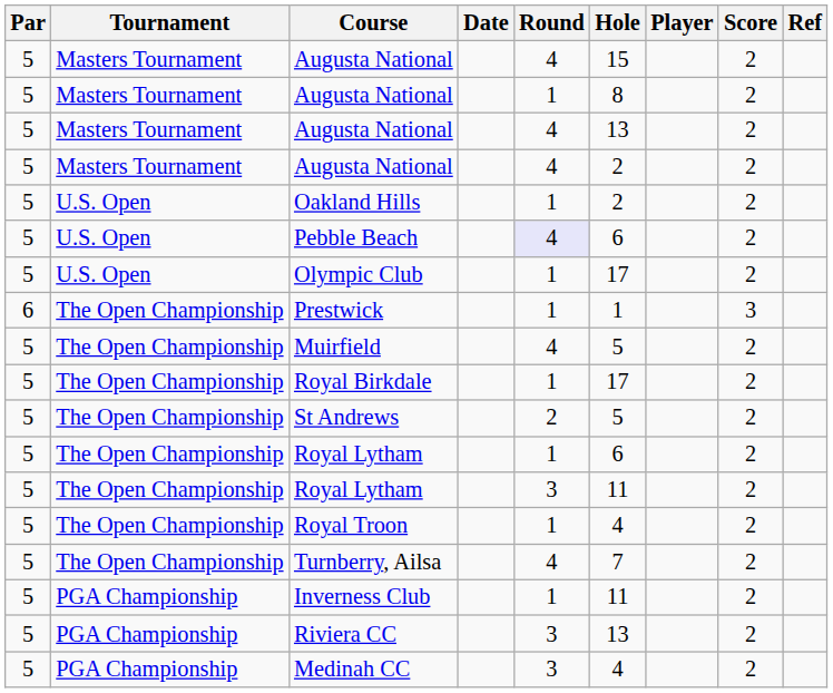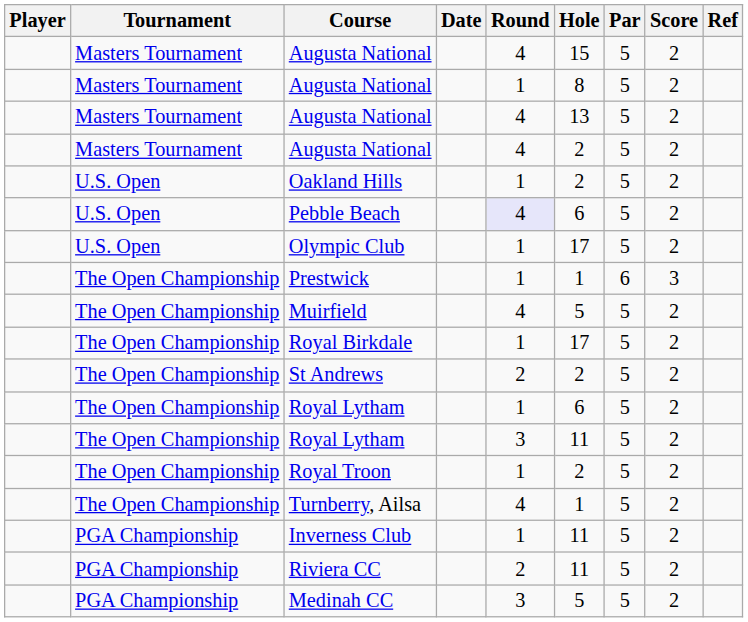 <table class="sortable wikitable">
 <tr>
-<th>Par</th>
+<th>Player</th>
 <th>Tournament</th>
 <th>Course</th>
 <th>Date</th>
 <th>Round</th>
 <th>Hole</th>
-<th>Player</th>
+<th>Par</th>
 <th>Score</th>
 <th>Ref</th>
 </tr>
 <tr>
-<td align=center>5</td>
+<td></td>
 <td><a href='#'>Masters Tournament</a></td>
 <td><a href='#'>Augusta National</a></td>
 <td></td>
 <td align=center>4</td>
 <td align=center>15</td>
-<td></td>
+<td align=center>5</td>
 <td align=center>2</td>
 <td></td>
 </tr>
 <tr>
-<td align=center>5</td>
+<td></td>
 <td><a href='#'>Masters Tournament</a></td>
 <td><a href='#'>Augusta National</a></td>
 <td></td>
 <td align=center>1</td>
 <td align=center>8</td>
-<td></td>
+<td align=center>5</td>
 <td align=center>2</td>
 <td></td>
 </tr>
 <tr>
-<td align=center>5</td>
+<td></td>
 <td><a href='#'>Masters Tournament</a></td>
 <td><a href='#'>Augusta National</a></td>
 <td></td>
 <td align=center>4</td>
 <td align=center>13</td>
-<td></td>
+<td align=center>5</td>
 <td align=center>2</td>
 <td></td>
 </tr>
 <tr>
-<td align=center>5</td>
+<td></td>
 <td><a href='#'>Masters Tournament</a></td>
 <td><a href='#'>Augusta National</a></td>
 <td></td>
 <td align=center>4</td>
 <td align=center>2</td>
-<td></td>
+<td align=center>5</td>
 <td align=center>2</td>
 <td></td>
 </tr>
 <tr>
-<td align=center>5</td>
+<td></td>
 <td><a href='#'>U.S. Open</a></td>
 <td><a href='#'>Oakland Hills</a></td>
 <td></td>
 <td align=center>1</td>
 <td align=center>2</td>
-<td></td>
+<td align=center>5</td>
 <td align=center>2</td>
 <td></td>
 </tr>
 <tr>
-<td align=center>5</td>
+<td></td>
 <td><a href='#'>U.S. Open</a></td>
 <td><a href='#'>Pebble Beach</a></td>
 <td></td>
 <td align=center style="background: lavender;">4</td>
 <td align=center>6</td>
-<td></td>
+<td align=center>5</td>
 <td align=center>2</td>
 <td></td>
 </tr>
 <tr>
-<td align=center>5</td>
+<td></td>
 <td><a href='#'>U.S. Open</a></td>
 <td><a href='#'>Olympic Club</a></td>
 <td></td>
 <td align=center>1</td>
 <td align=center>17</td>
-<td></td>
+<td align=center>5</td>
 <td align=center>2</td>
 <td></td>
 </tr>
 <tr>
-<td align=center>6</td>
+<td></td>
 <td><a href='#'>The Open Championship</a></td>
 <td><a href='#'>Prestwick</a></td>
 <td></td>
 <td align=center>1</td>
 <td align=center>1</td>
-<td></td>
+<td align=center>6</td>
 <td align=center>3</td>
 <td></td>
 </tr>
 <tr>
-<td align=center>5</td>
+<td></td>
 <td><a href='#'>The Open Championship</a></td>
 <td><a href='#'>Muirfield</a></td>
 <td></td>
 <td align=center>4</td>
 <td align=center>5</td>
-<td></td>
+<td align=center>5</td>
 <td align=center>2</td>
 <td></td>
 </tr>
 <tr>
-<td align=center>5</td>
+<td></td>
 <td><a href='#'>The Open Championship</a></td>
 <td><a href='#'>Royal Birkdale</a></td>
 <td></td>
 <td align=center>1</td>
 <td align=center>17</td>
-<td></td>
+<td align=center>5</td>
 <td align=center>2</td>
 <td></td>
 </tr>
 <tr>
-<td align=center>5</td>
+<td></td>
 <td><a href='#'>The Open Championship</a></td>
 <td><a href='#'>St Andrews</a></td>
 <td></td>
 <td align=center>2</td>
+<td align=center>2</td>
 <td align=center>5</td>
-<td></td>
 <td align=center>2</td>
 <td></td>
 </tr>
 <tr>
-<td align=center>5</td>
+<td></td>
 <td><a href='#'>The Open Championship</a></td>
 <td><a href='#'>Royal Lytham</a></td>
 <td></td>
 <td align=center>1</td>
 <td align=center>6</td>
-<td></td>
+<td align=center>5</td>
 <td align=center>2</td>
 <td></td>
 </tr>
 <tr>
-<td align=center>5</td>
+<td></td>
 <td><a href='#'>The Open Championship</a></td>
 <td><a href='#'>Royal Lytham</a></td>
 <td></td>
 <td align=center>3</td>
 <td align=center>11</td>
-<td></td>
+<td align=center>5</td>
 <td align=center>2</td>
 <td></td>
 </tr>
 <tr>
-<td align=center>5</td>
+<td></td>
 <td><a href='#'>The Open Championship</a></td>
 <td><a href='#'>Royal Troon</a></td>
 <td></td>
 <td align=center>1</td>
-<td align=center>4</td>
-<td></td>
+<td align=center>2</td>
+<td align=center>5</td>
 <td align=center>2</td>
 <td></td>
 </tr>
 <tr>
-<td align=center>5</td>
+<td></td>
 <td><a href='#'>The Open Championship</a></td>
 <td><a href='#'>Turnberry</a>, Ailsa</td>
 <td></td>
 <td align=center>4</td>
-<td align=center>7</td>
-<td></td>
+<td align=center>1</td>
+<td align=center>5</td>
 <td align=center>2</td>
 <td></td>
 </tr>
 <tr>
-<td align=center>5</td>
+<td></td>
 <td><a href='#'>PGA Championship</a></td>
 <td><a href='#'>Inverness Club</a></td>
 <td></td>
 <td align=center>1</td>
 <td align=center>11</td>
-<td></td>
+<td align=center>5</td>
 <td align=center>2</td>
 <td></td>
 </tr>
 <tr>
-<td align=center>5</td>
+<td></td>
 <td><a href='#'>PGA Championship</a></td>
 <td><a href='#'>Riviera CC</a></td>
 <td></td>
-<td align=center>3</td>
-<td align=center>13</td>
-<td></td>
+<td align=center>2</td>
+<td align=center>11</td>
+<td align=center>5</td>
 <td align=center>2</td>
 <td></td>
 </tr>
 <tr>
-<td align=center>5</td>
+<td></td>
 <td><a href='#'>PGA Championship</a></td>
 <td><a href='#'>Medinah CC</a></td>
 <td></td>
 <td align=center>3</td>
-<td align=center>4</td>
-<td></td>
+<td align=center>5</td>
+<td align=center>5</td>
 <td align=center>2</td>
 <td></td>
 </tr>
 </table>
